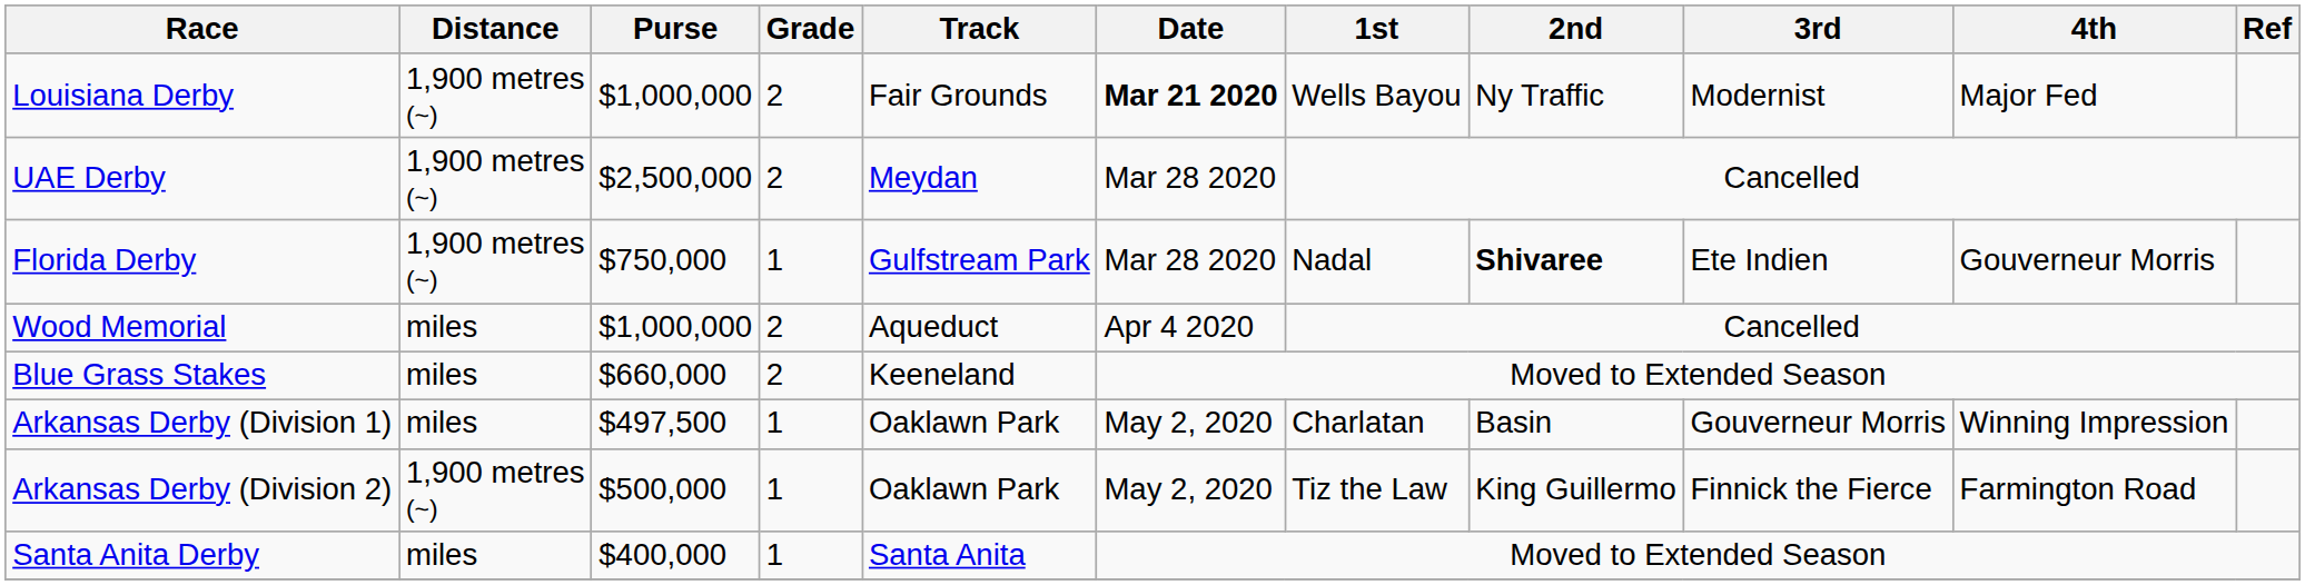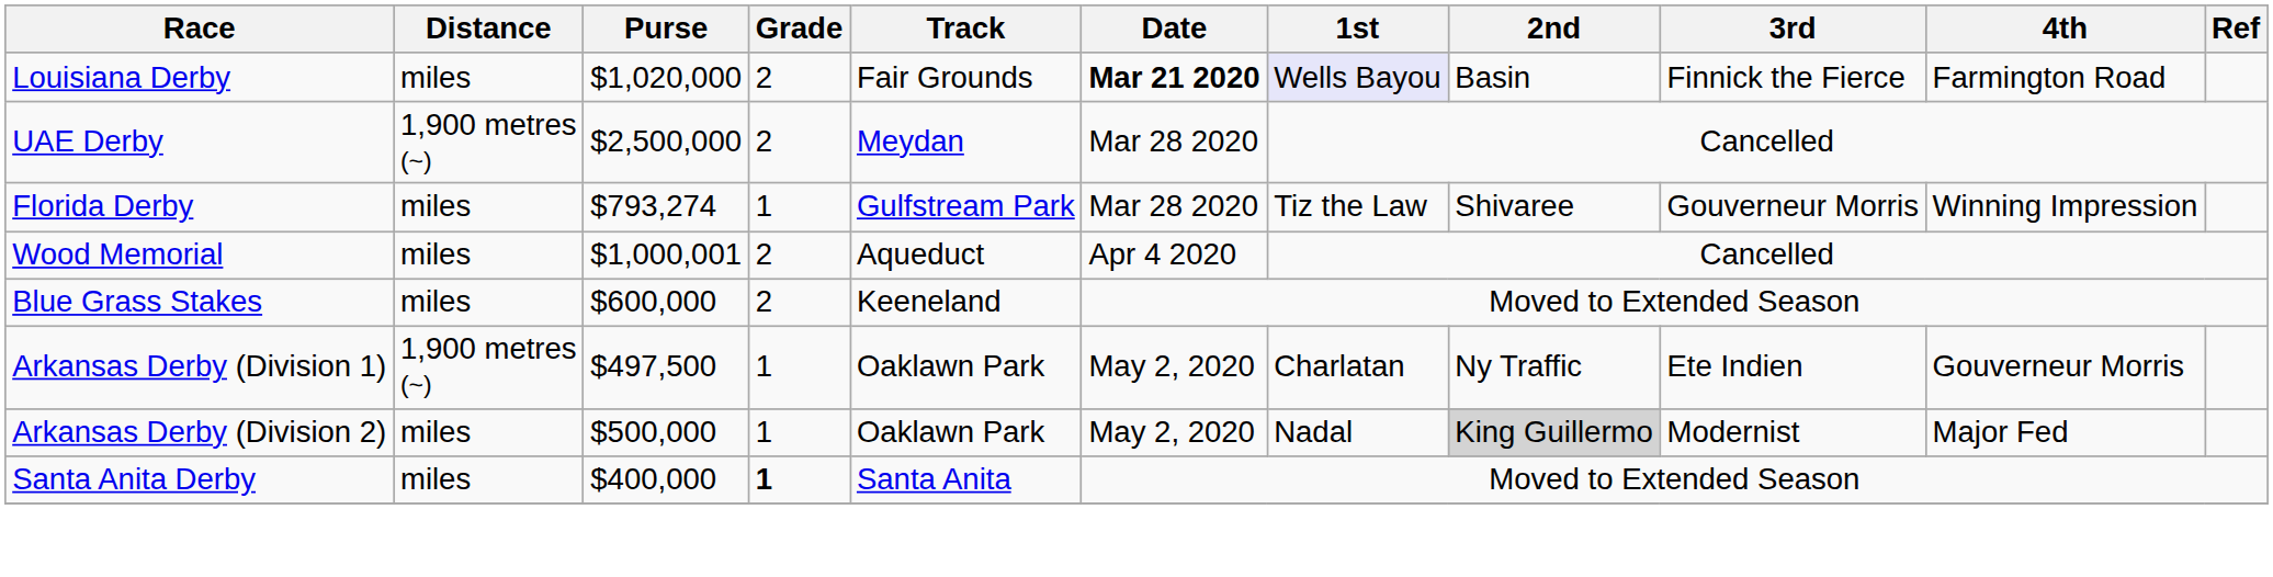 <table class="wikitable">
 <tr>
 <th>Race</th>
 <th>Distance</th>
 <th>Purse</th>
 <th>Grade</th>
 <th>Track</th>
 <th>Date</th>
 <th>1st</th>
 <th>2nd</th>
 <th>3rd</th>
 <th>4th</th>
 <th>Ref</th>
 </tr>
 <tr>
 <td><a href='#'>Louisiana Derby</a></td>
-<td>1,900 metres<br><small>(~)</small></td>
-<td>$1,000,000</td>
+<td> miles</td>
+<td>$1,020,000</td>
 <td>2</td>
 <td>Fair Grounds</td>
 <td><strong>Mar 21 2020</strong></td>
-<td>Wells Bayou</td>
-<td>Ny Traffic</td>
-<td>Modernist</td>
-<td>Major Fed</td>
+<td style="background: lavender;">Wells Bayou</td>
+<td>Basin</td>
+<td>Finnick the Fierce</td>
+<td>Farmington Road</td>
 <td></td>
 </tr>
 <tr>
 <td><a href='#'>UAE Derby</a></td>
 <td>1,900 metres<br><small>(~)</small></td>
 <td>$2,500,000</td>
 <td>2</td>
 <td><a href='#'>Meydan</a></td>
 <td>Mar 28 2020</td>
 <td colspan=5  align=center>Cancelled</td>
 </tr>
 <tr>
 <td><a href='#'>Florida Derby</a></td>
-<td>1,900 metres<br><small>(~)</small></td>
-<td>$750,000</td>
+<td> miles</td>
+<td>$793,274</td>
 <td>1</td>
 <td><a href='#'>Gulfstream Park</a></td>
 <td>Mar 28 2020</td>
-<td>Nadal</td>
-<td><strong>Shivaree</strong></td>
-<td>Ete Indien</td>
+<td>Tiz the Law</td>
+<td>Shivaree</td>
 <td>Gouverneur Morris</td>
+<td>Winning Impression</td>
 <td></td>
 </tr>
 <tr>
 <td><a href='#'>Wood Memorial</a></td>
 <td> miles</td>
-<td>$1,000,000</td>
+<td>$1,000,001</td>
 <td>2</td>
 <td>Aqueduct</td>
 <td>Apr 4 2020</td>
 <td colspan=5  align=center>Cancelled</td>
 </tr>
 <tr>
 <td><a href='#'>Blue Grass Stakes</a></td>
 <td> miles</td>
-<td>$660,000</td>
+<td>$600,000</td>
 <td>2</td>
 <td>Keeneland</td>
 <td colspan=6  align=center>Moved to Extended Season</td>
 </tr>
 <tr>
 <td><a href='#'>Arkansas Derby</a> (Division 1)</td>
-<td> miles</td>
+<td>1,900 metres<br><small>(~)</small></td>
 <td>$497,500</td>
 <td>1</td>
 <td>Oaklawn Park</td>
 <td>May 2, 2020</td>
 <td>Charlatan </td>
-<td>Basin</td>
+<td>Ny Traffic</td>
+<td>Ete Indien</td>
 <td>Gouverneur Morris</td>
-<td>Winning Impression</td>
 <td></td>
 </tr>
 <tr>
 <td><a href='#'>Arkansas Derby</a> (Division 2)</td>
-<td>1,900 metres<br><small>(~)</small></td>
+<td> miles</td>
 <td>$500,000</td>
 <td>1</td>
 <td>Oaklawn Park</td>
 <td>May 2, 2020</td>
-<td>Tiz the Law</td>
-<td>King Guillermo</td>
-<td>Finnick the Fierce</td>
-<td>Farmington Road</td>
+<td>Nadal</td>
+<td style="background: lightgrey;">King Guillermo</td>
+<td>Modernist</td>
+<td>Major Fed</td>
 <td></td>
 </tr>
 <tr>
 <td><a href='#'>Santa Anita Derby</a></td>
 <td> miles</td>
 <td>$400,000</td>
-<td>1</td>
+<td><strong>1</strong></td>
 <td><a href='#'>Santa Anita</a></td>
 <td colspan=6  align=center>Moved to Extended Season</td>
 </tr>
 <tr>
 </tr>
 </table>
